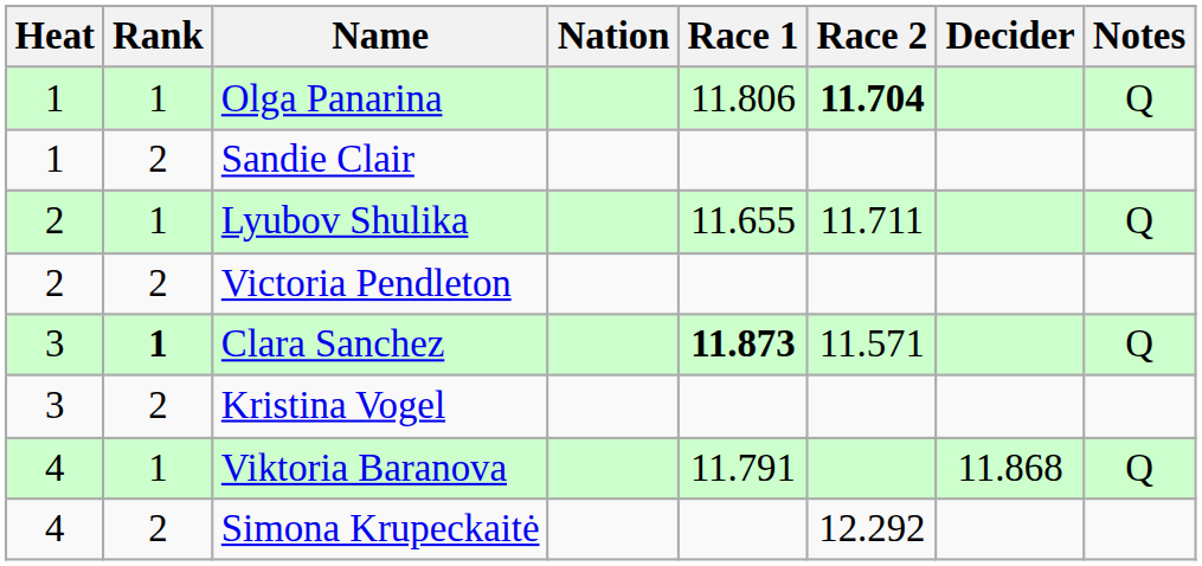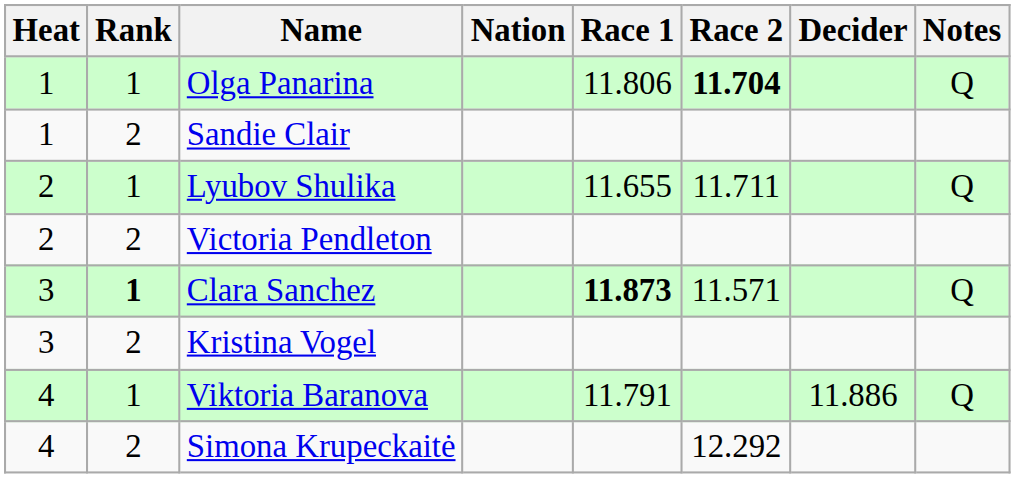 <table class="wikitable sortable" style="text-align:center">
 <tr>
 <th>Heat</th>
 <th>Rank</th>
 <th>Name</th>
 <th>Nation</th>
 <th>Race 1</th>
 <th>Race 2</th>
 <th>Decider</th>
 <th>Notes</th>
 </tr>
 <tr style="background: #ccffcc;">
 <td>1</td>
 <td>1</td>
 <td align=left><a href='#'>Olga Panarina</a></td>
 <td align=left></td>
 <td>11.806</td>
 <td><strong>11.704</strong></td>
 <td></td>
 <td>Q</td>
 </tr>
 <tr>
 <td>1</td>
 <td>2</td>
 <td align=left><a href='#'>Sandie Clair</a></td>
 <td align=left></td>
 <td></td>
 <td></td>
 <td></td>
 <td></td>
 </tr>
 <tr style="background: #ccffcc;">
 <td>2</td>
 <td>1</td>
 <td align=left><a href='#'>Lyubov Shulika</a></td>
 <td align=left></td>
 <td>11.655</td>
 <td>11.711</td>
 <td></td>
 <td>Q</td>
 </tr>
 <tr>
 <td>2</td>
 <td>2</td>
 <td align=left><a href='#'>Victoria Pendleton</a></td>
 <td align=left></td>
 <td></td>
 <td></td>
 <td></td>
 <td></td>
 </tr>
 <tr style="background: #ccffcc;">
 <td>3</td>
 <td><strong>1</strong></td>
 <td align=left><a href='#'>Clara Sanchez</a></td>
 <td align=left></td>
 <td><strong>11.873</strong></td>
 <td>11.571</td>
 <td></td>
 <td>Q</td>
 </tr>
 <tr>
 <td>3</td>
 <td>2</td>
 <td align=left><a href='#'>Kristina Vogel</a></td>
 <td align=left></td>
 <td></td>
 <td></td>
 <td></td>
 <td></td>
 </tr>
 <tr style="background: #ccffcc;">
 <td>4</td>
 <td>1</td>
 <td align=left><a href='#'>Viktoria Baranova</a></td>
 <td align=left></td>
 <td>11.791</td>
 <td></td>
-<td>11.868</td>
+<td>11.886</td>
 <td>Q</td>
 </tr>
 <tr>
 <td>4</td>
 <td>2</td>
 <td align=left><a href='#'>Simona Krupeckaitė</a></td>
 <td align=left></td>
 <td></td>
 <td>12.292</td>
 <td></td>
 <td></td>
 </tr>
 </table>
